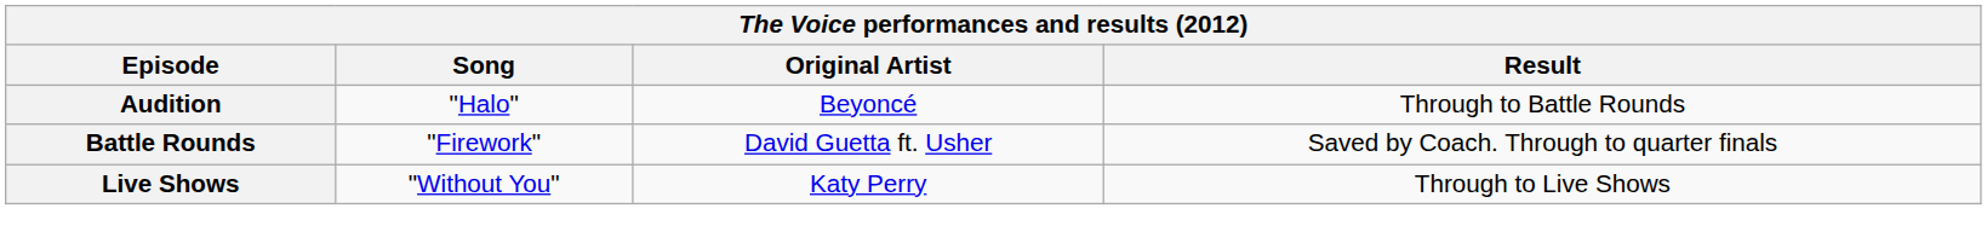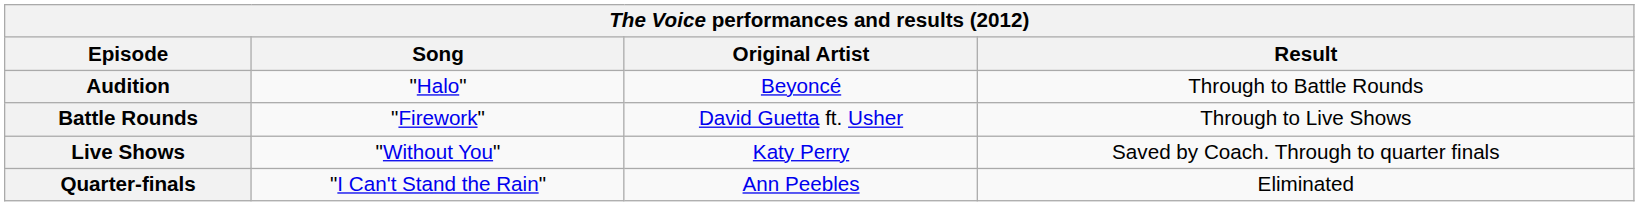 <table class="wikitable collapsible" style="width:100%; margin:1em auto 1em auto; text-align:center;">
 <tr>
 <th colspan="4"><em>The Voice</em> performances and results (2012)</th>
 </tr>
 <tr>
 <th scope="col">Episode</th>
 <th scope="col">Song</th>
 <th scope="col">Original Artist</th>
 <th scope="col">Result</th>
 </tr>
 <tr>
 <th>Audition</th>
 <td>"<a href='#'>Halo</a>"</td>
 <td><a href='#'>Beyoncé</a></td>
 <td>Through to Battle Rounds</td>
 </tr>
 <tr>
 <th>Battle Rounds</th>
 <td>"<a href='#'>Firework</a>" </td>
 <td><a href='#'>David Guetta</a> ft. <a href='#'>Usher</a></td>
-<td>Saved by Coach. Through to quarter finals</td>
+<td>Through to Live Shows</td>
 </tr>
 <tr>
 <th>Live Shows</th>
 <td>"<a href='#'>Without You</a>"</td>
 <td><a href='#'>Katy Perry</a></td>
-<td>Through to Live Shows</td>
+<td>Saved by Coach. Through to quarter finals</td>
+</tr>
+<tr>
+<th>Quarter-finals</th>
+<td>"<a href='#'>I Can't Stand the Rain</a>"</td>
+<td><a href='#'>Ann Peebles</a></td>
+<td>Eliminated</td>
 </tr>
 </table>
